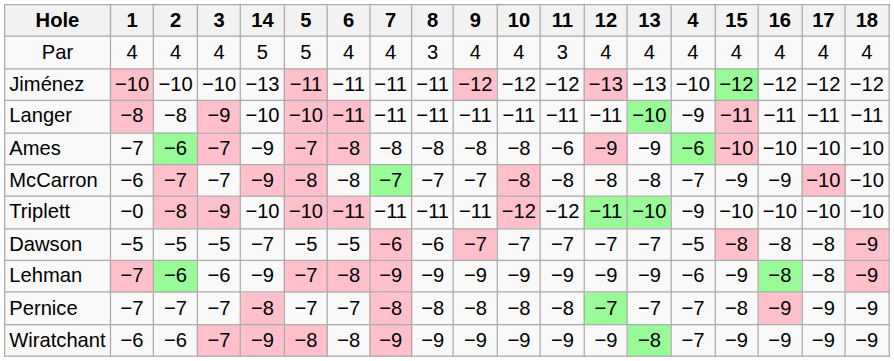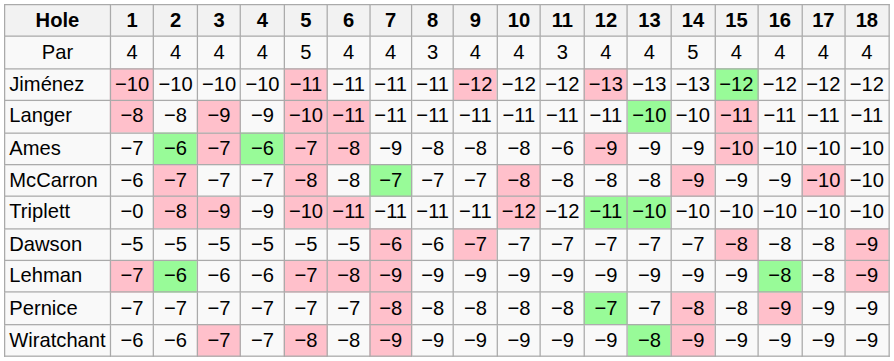 <table class="wikitable" style="text-align:center">
 <tr>
 <th>Hole</th>
 <th>1</th>
 <th>2</th>
 <th>3</th>
-<th>14</th>
+<th>4</th>
 <th>5</th>
 <th>6</th>
 <th>7</th>
 <th>8</th>
 <th>9</th>
 <th>10</th>
 <th>11</th>
 <th>12</th>
 <th>13</th>
-<th>4</th>
+<th>14</th>
 <th>15</th>
 <th>16</th>
 <th>17</th>
 <th>18</th>
 </tr>
 <tr>
 <td>Par</td>
 <td>4</td>
 <td>4</td>
 <td>4</td>
-<td>5</td>
+<td>4</td>
 <td>5</td>
 <td>4</td>
 <td>4</td>
 <td>3</td>
 <td>4</td>
 <td>4</td>
 <td>3</td>
 <td>4</td>
 <td>4</td>
-<td>4</td>
+<td>5</td>
 <td>4</td>
 <td>4</td>
 <td>4</td>
 <td>4</td>
 </tr>
 <tr>
 <td align=left> Jiménez</td>
 <td style="background: Pink;">−10</td>
 <td>−10</td>
 <td>−10</td>
-<td>−13</td>
+<td>−10</td>
 <td style="background: Pink;">−11</td>
 <td>−11</td>
 <td>−11</td>
 <td>−11</td>
 <td style="background: Pink;">−12</td>
 <td>−12</td>
 <td>−12</td>
 <td style="background: Pink;">−13</td>
 <td>−13</td>
-<td>−10</td>
+<td>−13</td>
 <td style="background: PaleGreen;">−12</td>
 <td>−12</td>
 <td>−12</td>
 <td>−12</td>
 </tr>
 <tr>
 <td align=left> Langer</td>
 <td style="background: Pink;">−8</td>
 <td>−8</td>
 <td style="background: Pink;">−9</td>
-<td>−10</td>
+<td>−9</td>
 <td style="background: Pink;">−10</td>
 <td style="background: Pink;">−11</td>
 <td>−11</td>
 <td>−11</td>
 <td>−11</td>
 <td>−11</td>
 <td>−11</td>
 <td>−11</td>
 <td style="background: PaleGreen;">−10</td>
-<td>−9</td>
+<td>−10</td>
 <td style="background: Pink;">−11</td>
 <td>−11</td>
 <td>−11</td>
 <td>−11</td>
 </tr>
 <tr>
 <td align=left> Ames</td>
 <td>−7</td>
 <td style="background: PaleGreen;">−6</td>
 <td style="background: Pink;">−7</td>
-<td>−9</td>
+<td style="background: PaleGreen;">−6</td>
 <td style="background: Pink;">−7</td>
 <td style="background: Pink;">−8</td>
-<td>−8</td>
+<td>−9</td>
 <td>−8</td>
 <td>−8</td>
 <td>−8</td>
 <td>−6</td>
 <td style="background: Pink;">−9</td>
 <td>−9</td>
-<td style="background: PaleGreen;">−6</td>
+<td>−9</td>
 <td style="background: Pink;">−10</td>
 <td>−10</td>
 <td>−10</td>
 <td>−10</td>
 </tr>
 <tr>
 <td align=left> McCarron</td>
 <td>−6</td>
 <td style="background: Pink;">−7</td>
 <td>−7</td>
-<td style="background: Pink;">−9</td>
+<td>−7</td>
 <td style="background: Pink;">−8</td>
 <td>−8</td>
 <td style="background: PaleGreen;">−7</td>
 <td>−7</td>
 <td>−7</td>
 <td style="background: Pink;">−8</td>
 <td>−8</td>
 <td>−8</td>
 <td>−8</td>
-<td>−7</td>
+<td style="background: Pink;">−9</td>
 <td>−9</td>
 <td>−9</td>
 <td style="background: Pink;">−10</td>
 <td>−10</td>
 </tr>
 <tr>
 <td align=left> Triplett</td>
 <td>−0</td>
 <td style="background: Pink;">−8</td>
 <td style="background: Pink;">−9</td>
-<td>−10</td>
+<td>−9</td>
 <td style="background: Pink;">−10</td>
 <td style="background: Pink;">−11</td>
 <td>−11</td>
 <td>−11</td>
 <td>−11</td>
 <td style="background: Pink;">−12</td>
 <td>−12</td>
 <td style="background: PaleGreen;">−11</td>
 <td style="background: PaleGreen;">−10</td>
-<td>−9</td>
+<td>−10</td>
 <td>−10</td>
 <td>−10</td>
 <td>−10</td>
 <td>−10</td>
 </tr>
 <tr>
 <td align=left> Dawson</td>
 <td>−5</td>
 <td>−5</td>
 <td>−5</td>
-<td>−7</td>
+<td>−5</td>
 <td>−5</td>
 <td>−5</td>
 <td style="background: Pink;">−6</td>
 <td>−6</td>
 <td style="background: Pink;">−7</td>
 <td>−7</td>
 <td>−7</td>
 <td>−7</td>
 <td>−7</td>
-<td>−5</td>
+<td>−7</td>
 <td style="background: Pink;">−8</td>
 <td>−8</td>
 <td>−8</td>
 <td style="background: Pink;">−9</td>
 </tr>
 <tr>
 <td align=left> Lehman</td>
 <td style="background: Pink;">−7</td>
 <td style="background: PaleGreen;">−6</td>
 <td>−6</td>
-<td>−9</td>
+<td>−6</td>
 <td style="background: Pink;">−7</td>
 <td style="background: Pink;">−8</td>
 <td style="background: Pink;">−9</td>
 <td>−9</td>
 <td>−9</td>
 <td>−9</td>
 <td>−9</td>
 <td>−9</td>
 <td>−9</td>
-<td>−6</td>
+<td>−9</td>
 <td>−9</td>
 <td style="background: PaleGreen;">−8</td>
 <td>−8</td>
 <td style="background: Pink;">−9</td>
 </tr>
 <tr>
 <td align=left> Pernice</td>
 <td>−7</td>
 <td>−7</td>
 <td>−7</td>
-<td style="background: Pink;">−8</td>
+<td>−7</td>
 <td>−7</td>
 <td>−7</td>
 <td style="background: Pink;">−8</td>
 <td>−8</td>
 <td>−8</td>
 <td>−8</td>
 <td>−8</td>
 <td style="background: PaleGreen;">−7</td>
 <td>−7</td>
-<td>−7</td>
+<td style="background: Pink;">−8</td>
 <td>−8</td>
 <td style="background: Pink;">−9</td>
 <td>−9</td>
 <td>−9</td>
 </tr>
 <tr>
 <td align=left> Wiratchant</td>
 <td>−6</td>
 <td>−6</td>
 <td style="background: Pink;">−7</td>
-<td style="background: Pink;">−9</td>
+<td>−7</td>
 <td style="background: Pink;">−8</td>
 <td>−8</td>
 <td style="background: Pink;">−9</td>
 <td>−9</td>
 <td>−9</td>
 <td>−9</td>
 <td>−9</td>
 <td>−9</td>
 <td style="background: PaleGreen;">−8</td>
-<td>−7</td>
+<td style="background: Pink;">−9</td>
 <td>−9</td>
 <td>−9</td>
 <td>−9</td>
 <td>−9</td>
 </tr>
 </table>
